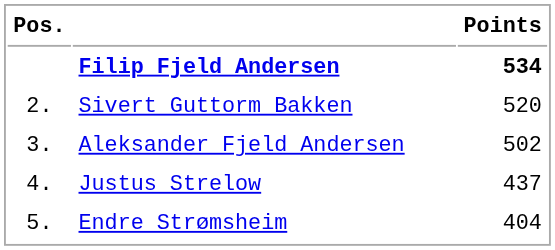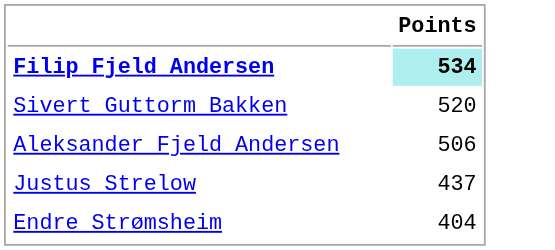 <table cellspacing="1" cellpadding="3" style="border:1px solid #AAAAAA;font-size:90%">
 <tr>
-<th style="border-bottom:1px solid #AAAAAA" width="10">Pos.</th>
 <th style="border-bottom:1px solid #AAAAAA" width="200"></th>
 <th style="border-bottom:1px solid #AAAAAA" width="20">Points</th>
 </tr>
 <tr>
-<td align=center><strong><span>  </span></strong></td>
 <td> <strong><a href='#'>Filip Fjeld Andersen</a></strong></td>
-<td align=right><strong>534</strong></td>
+<td align=right style="background: paleturquoise;"><strong>534</strong></td>
 </tr>
 <tr>
-<td align=center>2.</td>
 <td> <a href='#'>Sivert Guttorm Bakken</a></td>
 <td align=right>520</td>
 </tr>
 <tr>
-<td align=center>3.</td>
 <td> <a href='#'>Aleksander Fjeld Andersen</a></td>
-<td align=right>502</td>
+<td align=right>506</td>
 </tr>
 <tr>
-<td align=center>4.</td>
 <td> <a href='#'>Justus Strelow</a></td>
 <td align=right>437</td>
 </tr>
 <tr>
-<td align=center>5.</td>
 <td> <a href='#'>Endre Strømsheim</a></td>
 <td align=right>404</td>
 </tr>
 </table>
